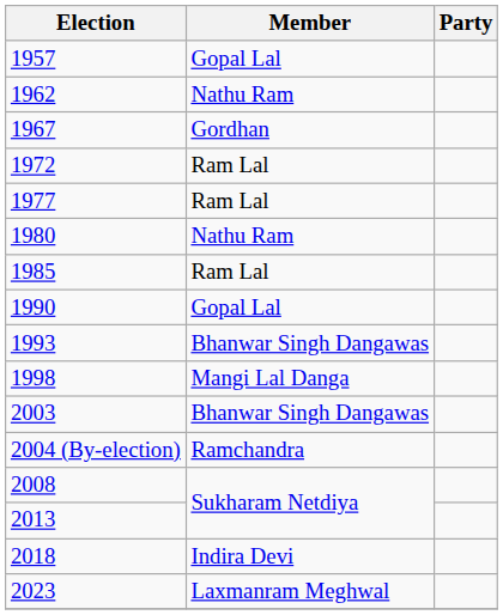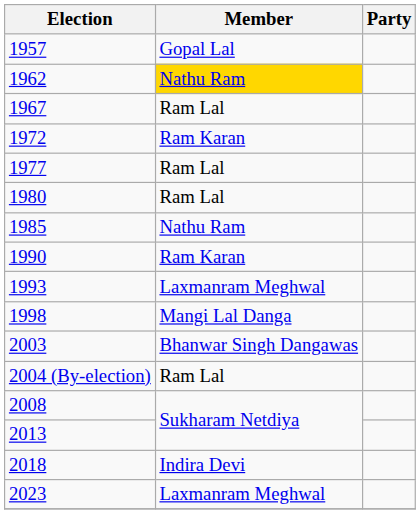 <table class="wikitable sortable">
 <tr>
 <th>Election</th>
 <th>Member</th>
 <th colspan="2">Party</th>
 </tr>
 <tr>
 <td><a href='#'>1957</a></td>
 <td><a href='#'>Gopal Lal</a></td>
 <td></td>
 </tr>
 <tr>
 <td><a href='#'>1962</a></td>
-<td><a href='#'>Nathu Ram</a></td>
+<td style="background: gold;"><a href='#'>Nathu Ram</a></td>
 </tr>
 <tr>
 <td><a href='#'>1967</a></td>
-<td><a href='#'>Gordhan</a></td>
+<td>Ram Lal</td>
 <td></td>
 </tr>
 <tr>
 <td><a href='#'>1972</a></td>
-<td>Ram Lal</td>
+<td><a href='#'>Ram Karan</a></td>
 <td></td>
 </tr>
 <tr>
 <td><a href='#'>1977</a></td>
 <td>Ram Lal</td>
 </tr>
 <tr>
 <td><a href='#'>1980</a></td>
+<td>Ram Lal</td>
+<td></td>
+</tr>
+<tr>
+<td><a href='#'>1985</a></td>
 <td><a href='#'>Nathu Ram</a></td>
 <td></td>
 </tr>
 <tr>
-<td><a href='#'>1985</a></td>
-<td>Ram Lal</td>
-<td></td>
-</tr>
-<tr>
 <td><a href='#'>1990</a></td>
-<td><a href='#'>Gopal Lal</a></td>
+<td><a href='#'>Ram Karan</a></td>
 <td></td>
 </tr>
 <tr>
 <td><a href='#'>1993</a></td>
-<td><a href='#'>Bhanwar Singh Dangawas</a></td>
+<td><a href='#'>Laxmanram Meghwal</a></td>
 <td></td>
 </tr>
 <tr>
 <td><a href='#'>1998</a></td>
 <td><a href='#'>Mangi Lal Danga</a></td>
 <td></td>
 </tr>
 <tr>
 <td><a href='#'>2003</a></td>
 <td><a href='#'>Bhanwar Singh Dangawas</a></td>
 <td></td>
 </tr>
 <tr>
 <td><a href='#'>2004 (By-election)</a></td>
-<td><a href='#'>Ramchandra</a></td>
+<td>Ram Lal</td>
 <td></td>
 </tr>
 <tr>
 <td><a href='#'>2008</a></td>
 <td rowspan=2><a href='#'>Sukharam Netdiya</a></td>
 <td></td>
 </tr>
 <tr>
 <td><a href='#'>2013</a></td>
 </tr>
 <tr>
 <td><a href='#'>2018</a></td>
 <td><a href='#'>Indira Devi</a></td>
 <td></td>
 </tr>
 <tr>
 <td><a href='#'>2023</a></td>
 <td><a href='#'>Laxmanram Meghwal</a></td>
 <td></td>
 </tr>
 <tr>
 </tr>
 </table>
